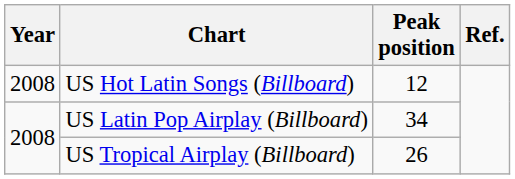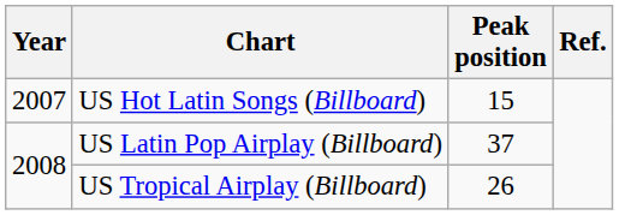 <table class="wikitable">
 <tr>
 <th>Year</th>
 <th>Chart</th>
 <th>Peak<br>position</th>
 <th>Ref.</th>
 </tr>
 <tr>
-<td>2008</td>
+<td>2007</td>
 <td>US <a href='#'>Hot Latin Songs</a> (<em><a href='#'>Billboard</a></em>)</td>
-<td align="center">12</td>
+<td align="center">15</td>
 <td rowspan="3"></td>
 </tr>
 <tr>
 <td rowspan="2">2008</td>
 <td>US <a href='#'>Latin Pop Airplay</a> (<em>Billboard</em>)</td>
-<td align="center">34</td>
+<td align="center">37</td>
 </tr>
 <tr>
 <td>US <a href='#'>Tropical Airplay</a> (<em>Billboard</em>)</td>
 <td align="center">26</td>
 </tr>
 </table>
